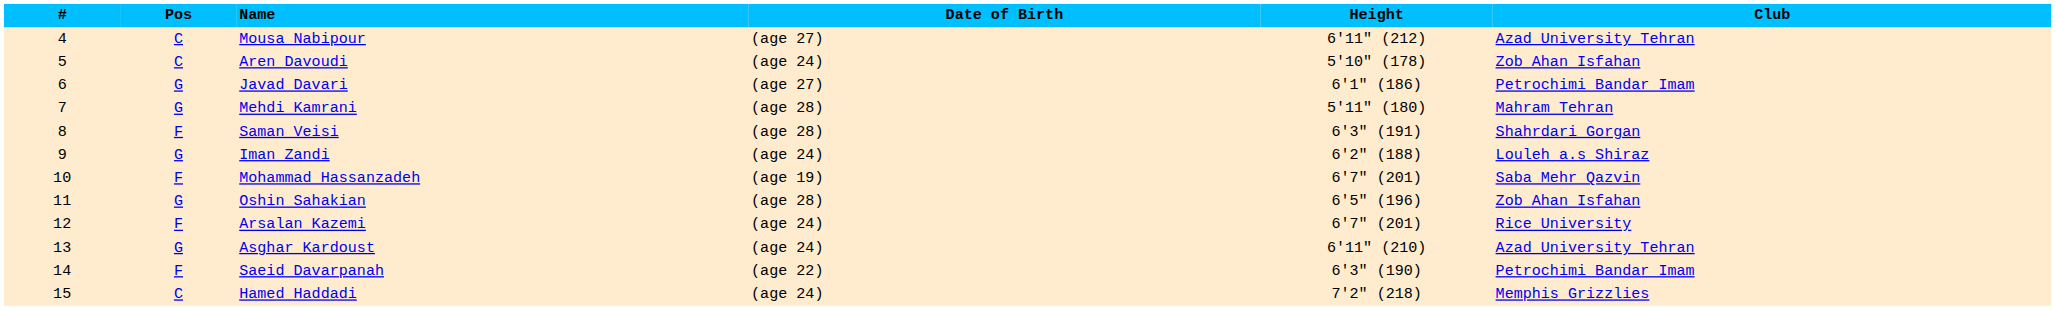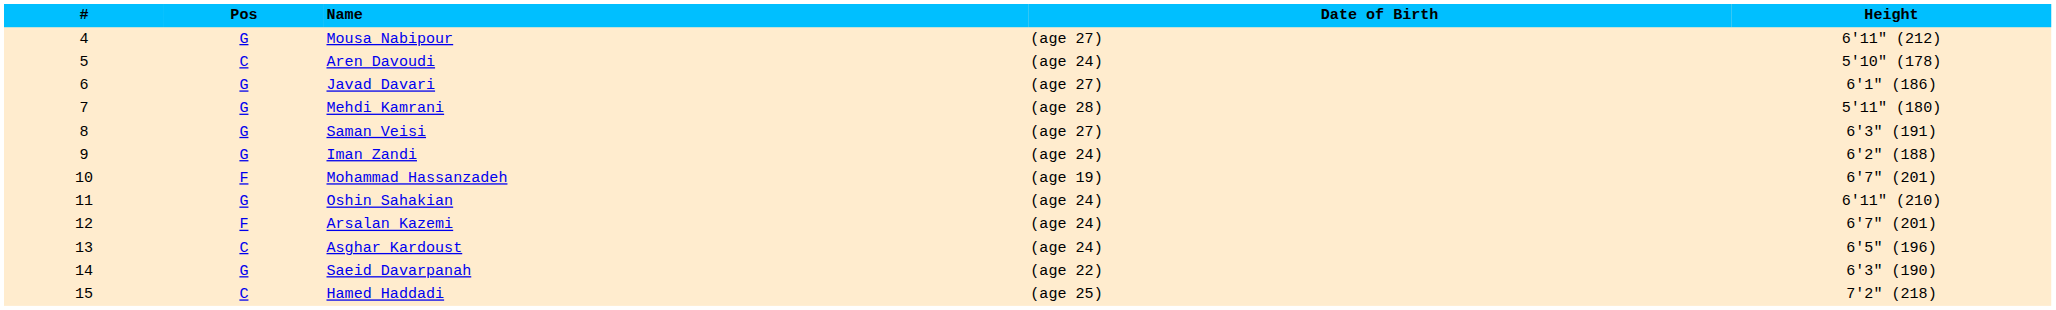 <table border=0 cellpadding=2 cellspacing=0  |- bgcolor=#FFECCE style="text-align:center; font-size:90%;" width=80%>
 <tr bgcolor=#00BFFF>
 <th width=5%>#</th>
 <th width=5%>Pos</th>
 <th width=22% align=left>Name</th>
 <th width=22%>Date of Birth</th>
 <th width=10%>Height</th>
-<th width=24%>Club</th>
 </tr>
 <tr>
 <td>4</td>
-<td><a href='#'>C</a></td>
+<td><a href='#'>G</a></td>
 <td align=left><a href='#'>Mousa Nabipour</a></td>
 <td align=left> (age 27)</td>
 <td>6'11" (212)</td>
-<td align=left> <a href='#'>Azad University Tehran</a></td>
 </tr>
 <tr>
 <td>5</td>
 <td><a href='#'>C</a></td>
 <td align=left><a href='#'>Aren Davoudi</a></td>
 <td align=left> (age 24)</td>
 <td>5'10" (178)</td>
-<td align=left> <a href='#'>Zob Ahan Isfahan</a></td>
 </tr>
 <tr>
 <td>6</td>
 <td><a href='#'>G</a></td>
 <td align=left><a href='#'>Javad Davari</a></td>
 <td align=left> (age 27)</td>
 <td>6'1" (186)</td>
-<td align=left> <a href='#'>Petrochimi Bandar Imam</a></td>
 </tr>
 <tr>
 <td>7</td>
 <td><a href='#'>G</a></td>
 <td align=left><a href='#'>Mehdi Kamrani</a></td>
 <td align=left> (age 28)</td>
 <td>5'11" (180)</td>
-<td align=left> <a href='#'>Mahram Tehran</a></td>
 </tr>
 <tr>
 <td>8</td>
-<td><a href='#'>F</a></td>
+<td><a href='#'>G</a></td>
 <td align=left><a href='#'>Saman Veisi</a></td>
-<td align=left> (age 28)</td>
+<td align=left> (age 27)</td>
 <td>6'3" (191)</td>
-<td align=left> <a href='#'>Shahrdari Gorgan</a></td>
 </tr>
 <tr>
 <td>9</td>
 <td><a href='#'>G</a></td>
 <td align=left><a href='#'>Iman Zandi</a></td>
 <td align=left> (age 24)</td>
 <td>6'2" (188)</td>
-<td align=left> <a href='#'>Louleh a.s Shiraz</a></td>
 </tr>
 <tr>
 <td>10</td>
 <td><a href='#'>F</a></td>
 <td align=left><a href='#'>Mohammad Hassanzadeh</a></td>
 <td align=left> (age 19)</td>
 <td>6'7" (201)</td>
-<td align=left> <a href='#'>Saba Mehr Qazvin</a></td>
 </tr>
 <tr>
 <td>11</td>
 <td><a href='#'>G</a></td>
 <td align=left><a href='#'>Oshin Sahakian</a></td>
-<td align=left> (age 28)</td>
-<td>6'5" (196)</td>
-<td align=left> <a href='#'>Zob Ahan Isfahan</a></td>
+<td align=left> (age 24)</td>
+<td>6'11" (210)</td>
 </tr>
 <tr>
 <td>12</td>
 <td><a href='#'>F</a></td>
 <td align=left><a href='#'>Arsalan Kazemi</a></td>
 <td align=left> (age 24)</td>
 <td>6'7" (201)</td>
-<td align=left> <a href='#'>Rice University</a></td>
 </tr>
 <tr>
 <td>13</td>
-<td><a href='#'>G</a></td>
+<td><a href='#'>C</a></td>
 <td align=left><a href='#'>Asghar Kardoust</a></td>
 <td align=left> (age 24)</td>
-<td>6'11" (210)</td>
-<td align=left> <a href='#'>Azad University Tehran</a></td>
+<td>6'5" (196)</td>
 </tr>
 <tr>
 <td>14</td>
-<td><a href='#'>F</a></td>
+<td><a href='#'>G</a></td>
 <td align=left><a href='#'>Saeid Davarpanah</a></td>
 <td align=left> (age 22)</td>
 <td>6'3" (190)</td>
-<td align=left> <a href='#'>Petrochimi Bandar Imam</a></td>
 </tr>
 <tr>
 <td>15</td>
 <td><a href='#'>C</a></td>
 <td align=left><a href='#'>Hamed Haddadi</a></td>
-<td align=left> (age 24)</td>
+<td align=left> (age 25)</td>
 <td>7'2" (218)</td>
-<td align=left> <a href='#'>Memphis Grizzlies</a></td>
 </tr>
 </table>
